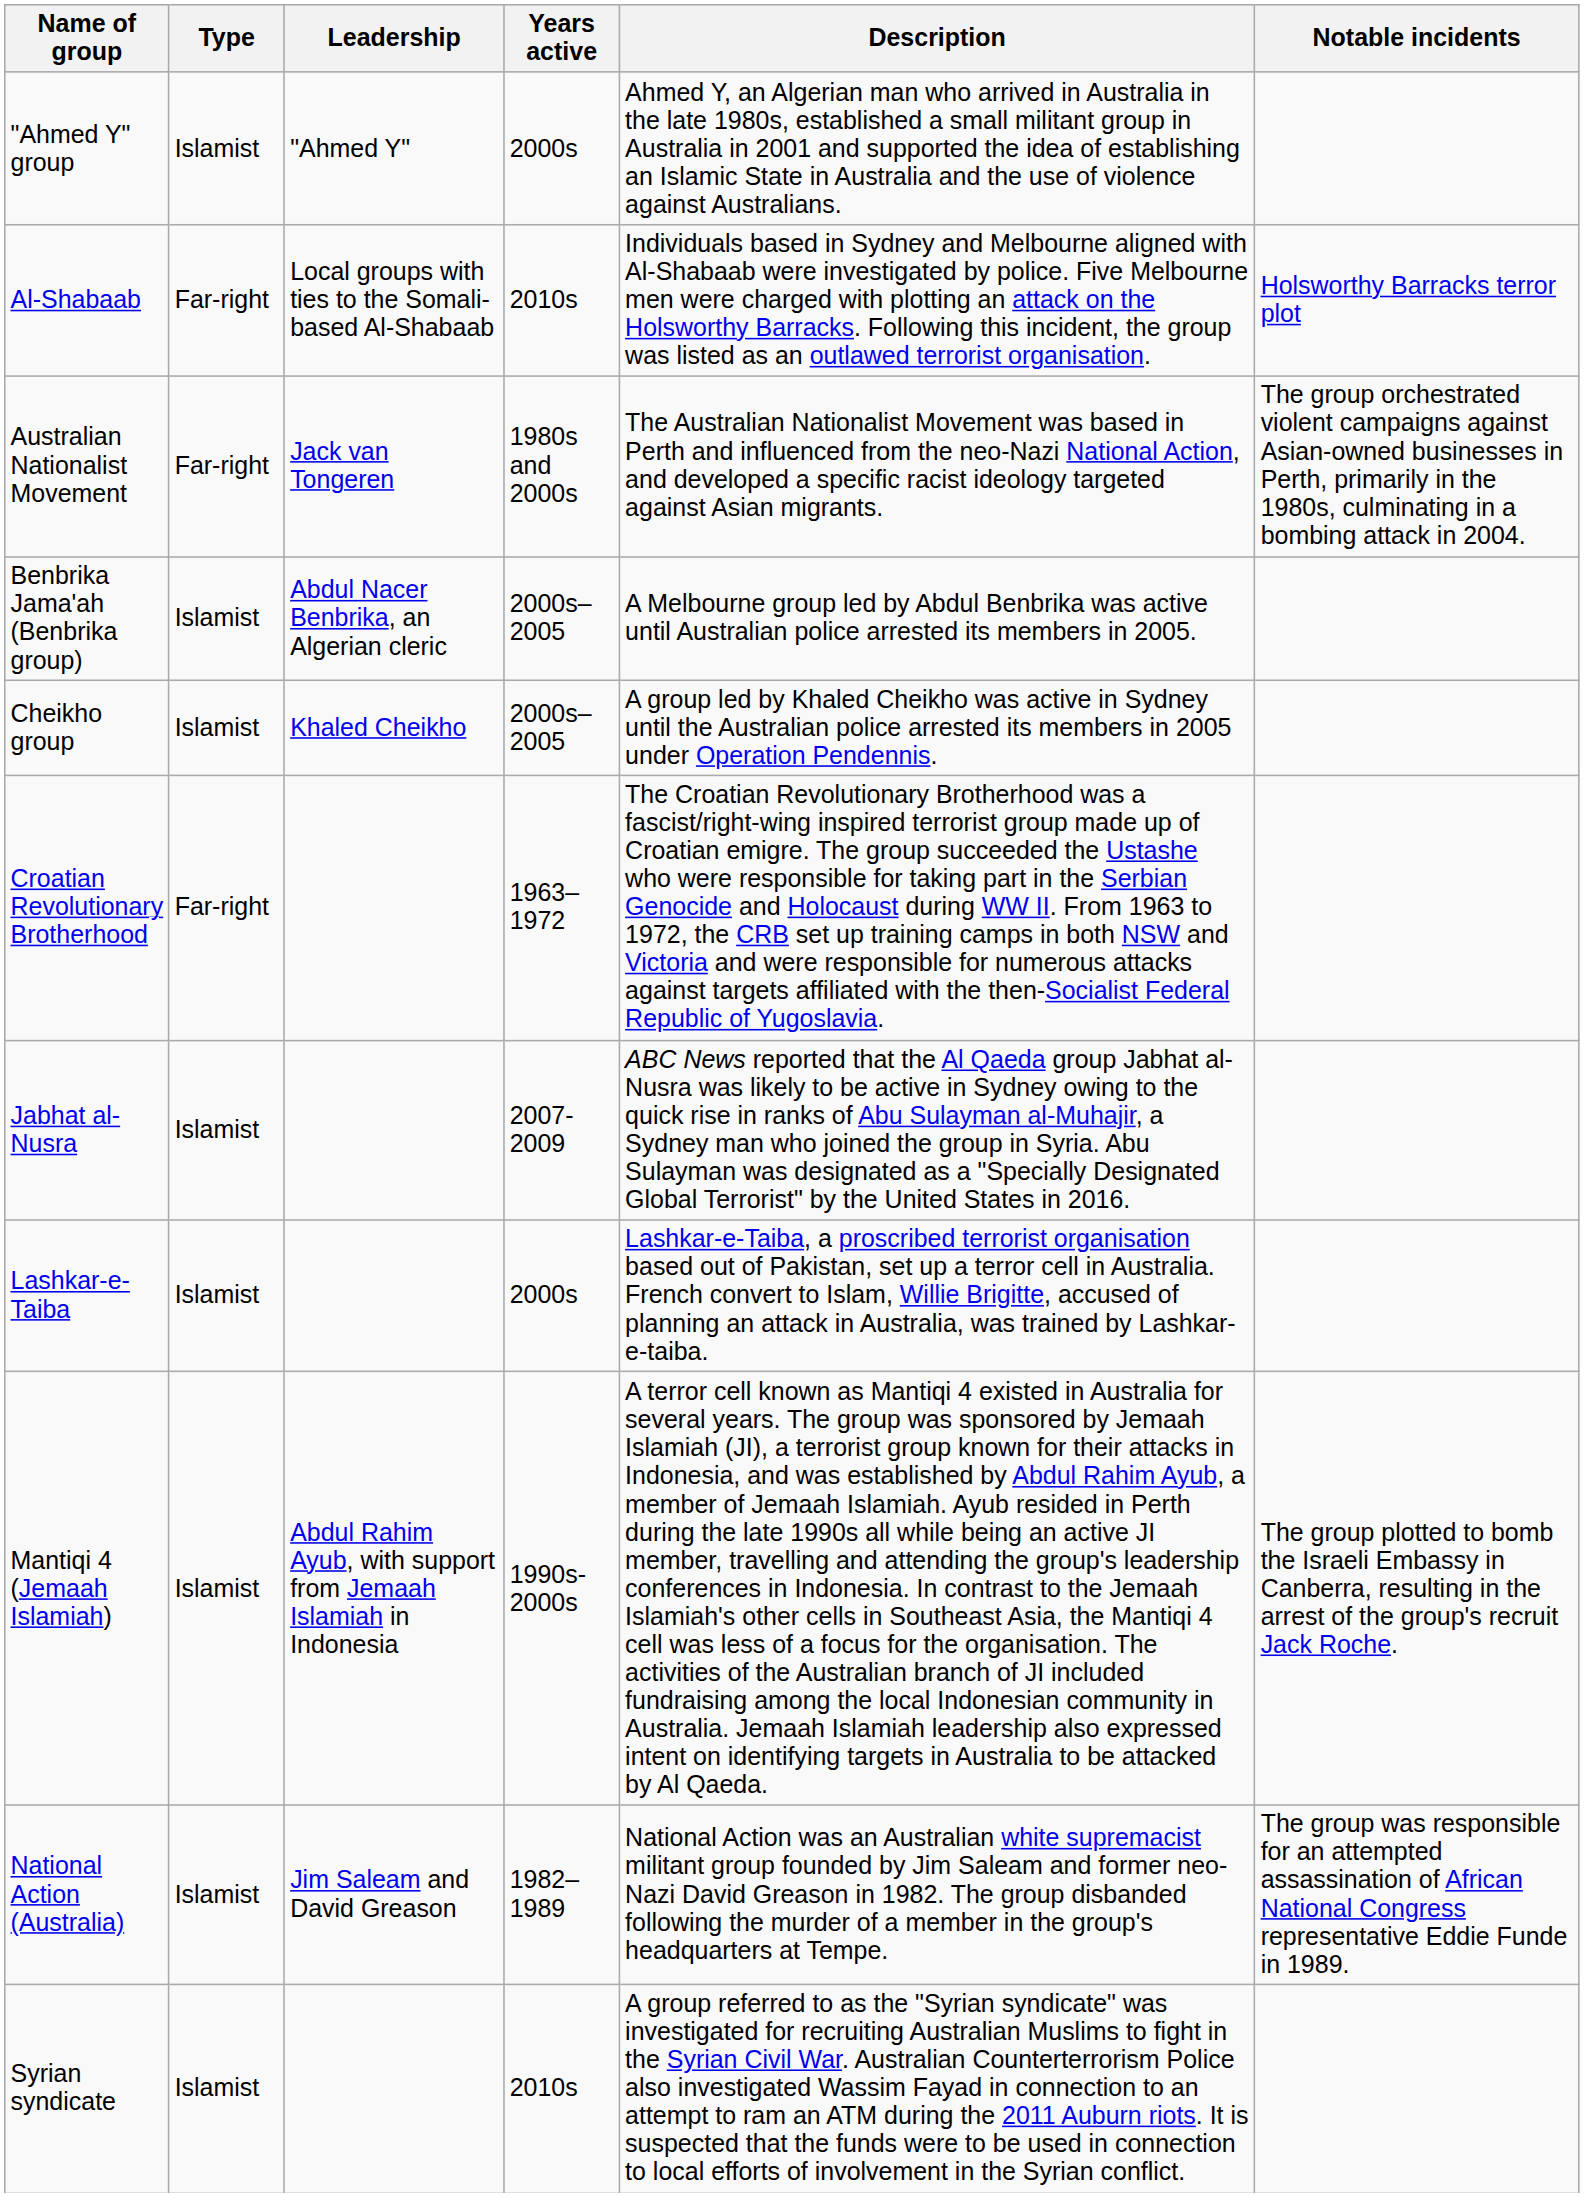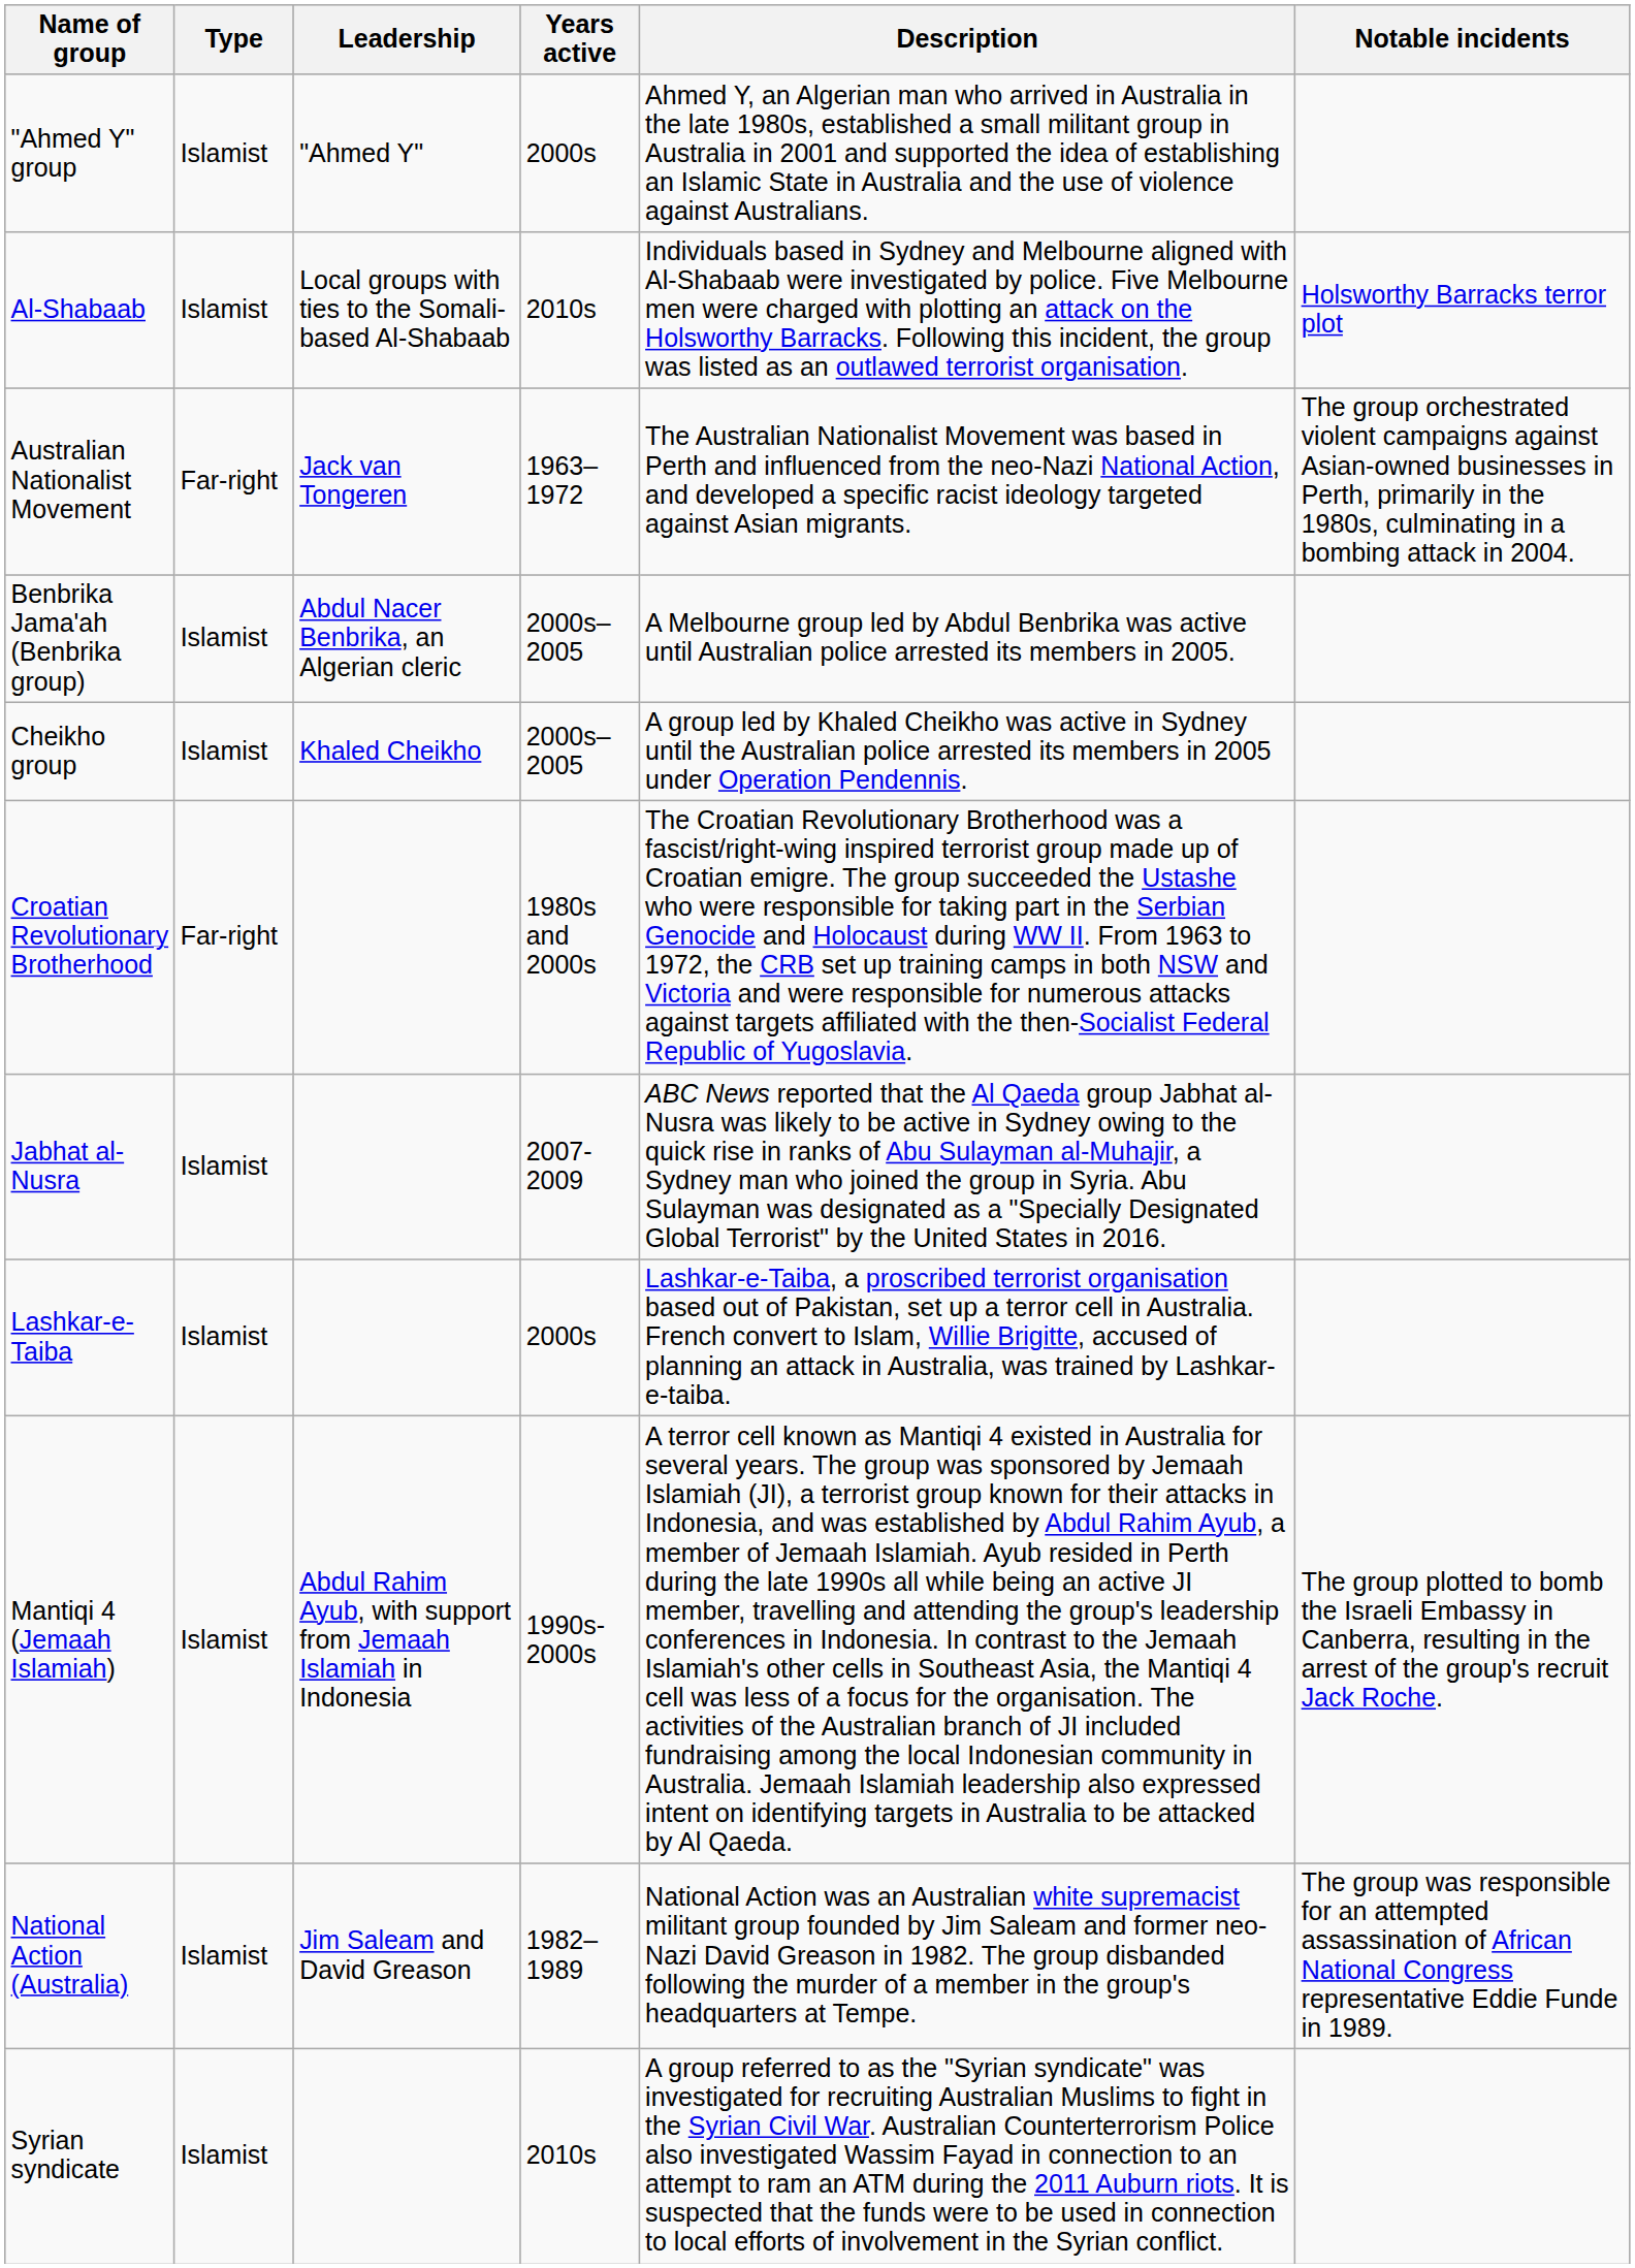 <table class="wikitable sortable">
 <tr>
 <th scope="col" style="width: 50pt;">Name of group</th>
 <th scope="col" style="width: 50pt;">Type</th>
 <th scope="col" style="width: 100pt;">Leadership</th>
 <th scope="col" style="width: 50pt;">Years active</th>
 <th scope="col" style="width: 300pt;">Description</th>
 <th scope="col" style="width: 150pt;">Notable incidents</th>
 </tr>
 <tr>
 <td>"Ahmed Y" group</td>
 <td>Islamist</td>
 <td>"Ahmed Y"</td>
 <td>2000s</td>
 <td>Ahmed Y, an Algerian man who arrived in Australia in the late 1980s, established a small militant group in Australia in 2001 and supported the idea of establishing an Islamic State in Australia and the use of violence against Australians.</td>
 <td></td>
 </tr>
 <tr>
 <td><a href='#'>Al-Shabaab</a></td>
-<td>Far-right</td>
+<td>Islamist</td>
 <td>Local groups with ties to the Somali-based Al-Shabaab</td>
 <td>2010s</td>
 <td>Individuals based in Sydney and Melbourne aligned with Al-Shabaab were investigated by police. Five Melbourne men were charged with plotting an <a href='#'>attack on the Holsworthy Barracks</a>. Following this incident, the group was listed as an <a href='#'>outlawed terrorist organisation</a>.</td>
 <td><a href='#'>Holsworthy Barracks terror plot</a></td>
 </tr>
 <tr>
 <td>Australian Nationalist Movement</td>
 <td>Far-right</td>
 <td><a href='#'>Jack van Tongeren</a></td>
-<td>1980s and 2000s</td>
+<td>1963–1972</td>
 <td>The Australian Nationalist Movement was based in Perth and influenced from the neo-Nazi <a href='#'>National Action</a>, and developed a specific racist ideology targeted against Asian migrants.</td>
 <td>The group orchestrated violent campaigns against Asian-owned businesses in Perth, primarily in the 1980s, culminating in a bombing attack in 2004.</td>
 </tr>
 <tr>
 <td>Benbrika Jama'ah (Benbrika group)</td>
 <td>Islamist</td>
 <td><a href='#'>Abdul Nacer Benbrika</a>, an Algerian cleric</td>
 <td>2000s–2005</td>
 <td>A Melbourne group led by Abdul Benbrika was active until Australian police arrested its members in 2005.</td>
 <td></td>
 </tr>
 <tr>
 <td>Cheikho group</td>
 <td>Islamist</td>
 <td><a href='#'>Khaled Cheikho</a></td>
 <td>2000s–2005</td>
 <td>A group led by Khaled Cheikho was active in Sydney until the Australian police arrested its members in 2005 under <a href='#'>Operation Pendennis</a>.</td>
 <td></td>
 </tr>
 <tr>
 <td><a href='#'>Croatian Revolutionary Brotherhood</a></td>
 <td>Far-right</td>
 <td></td>
-<td>1963–1972</td>
+<td>1980s and 2000s</td>
 <td>The Croatian Revolutionary Brotherhood was a fascist/right-wing inspired terrorist group made up of Croatian emigre. The group succeeded the <a href='#'>Ustashe</a> who were responsible for taking part in the <a href='#'>Serbian Genocide</a> and <a href='#'>Holocaust</a> during <a href='#'>WW II</a>. From 1963 to 1972, the <a href='#'>CRB</a> set up training camps in both <a href='#'>NSW</a> and <a href='#'>Victoria</a> and were responsible for numerous attacks against targets affiliated with the then-<a href='#'>Socialist Federal Republic of Yugoslavia</a>.</td>
 <td></td>
 </tr>
 <tr>
 <td><a href='#'>Jabhat al-Nusra</a></td>
 <td>Islamist</td>
 <td></td>
 <td>2007-2009</td>
 <td><em>ABC News</em> reported that the <a href='#'>Al Qaeda</a> group Jabhat al-Nusra was likely to be active in Sydney owing to the quick rise in ranks of <a href='#'>Abu Sulayman al-Muhajir</a>, a Sydney man who joined the group in Syria. Abu Sulayman was designated as a "Specially Designated Global Terrorist" by the United States in 2016.</td>
 <td></td>
 </tr>
 <tr>
 <td><a href='#'>Lashkar-e-Taiba</a></td>
 <td>Islamist</td>
 <td></td>
 <td>2000s</td>
 <td><a href='#'>Lashkar-e-Taiba</a>, a <a href='#'>proscribed terrorist organisation</a> based out of Pakistan, set up a terror cell in Australia. French convert to Islam, <a href='#'>Willie Brigitte</a>, accused of planning an attack in Australia, was trained by Lashkar-e-taiba.</td>
 <td></td>
 </tr>
 <tr>
 <td>Mantiqi 4 (<a href='#'>Jemaah Islamiah</a>)</td>
 <td>Islamist</td>
 <td><a href='#'>Abdul Rahim Ayub</a>, with support from <a href='#'>Jemaah Islamiah</a> in Indonesia</td>
 <td>1990s-2000s</td>
 <td>A terror cell known as Mantiqi 4 existed in Australia for several years. The group was sponsored by Jemaah Islamiah (JI), a terrorist group known for their attacks in Indonesia, and was established by <a href='#'>Abdul Rahim Ayub</a>, a member of Jemaah Islamiah. Ayub resided in Perth during the late 1990s all while being an active JI member, travelling and attending the group's leadership conferences in Indonesia. In contrast to the Jemaah Islamiah's other cells in Southeast Asia, the Mantiqi 4 cell was less of a focus for the organisation. The activities of the Australian branch of JI included fundraising among the local Indonesian community in Australia. Jemaah Islamiah leadership also expressed intent on identifying targets in Australia to be attacked by Al Qaeda.</td>
 <td>The group plotted to bomb the Israeli Embassy in Canberra, resulting in the arrest of the group's recruit <a href='#'>Jack Roche</a>.</td>
 </tr>
 <tr>
 <td><a href='#'>National Action (Australia)</a></td>
 <td>Islamist</td>
 <td><a href='#'>Jim Saleam</a> and David Greason</td>
 <td>1982–1989</td>
 <td>National Action was an Australian <a href='#'>white supremacist</a> militant group founded by Jim Saleam and former neo-Nazi David Greason in 1982. The group disbanded following the murder of a member in the group's headquarters at Tempe.</td>
 <td>The group was responsible for an attempted assassination of <a href='#'>African National Congress</a> representative Eddie Funde in 1989.</td>
 </tr>
 <tr>
 <td>Syrian syndicate</td>
 <td>Islamist</td>
 <td></td>
 <td>2010s</td>
 <td>A group referred to as the "Syrian syndicate" was investigated for recruiting Australian Muslims to fight in the <a href='#'>Syrian Civil War</a>. Australian Counterterrorism Police also investigated Wassim Fayad in connection to an attempt to ram an ATM during the <a href='#'>2011 Auburn riots</a>. It is suspected that the funds were to be used in connection to local efforts of involvement in the Syrian conflict.</td>
 <td></td>
 </tr>
 </table>
